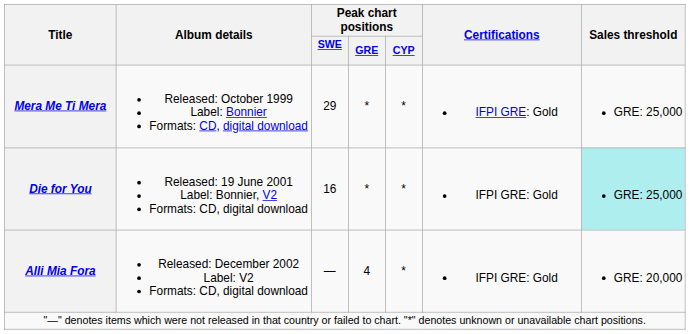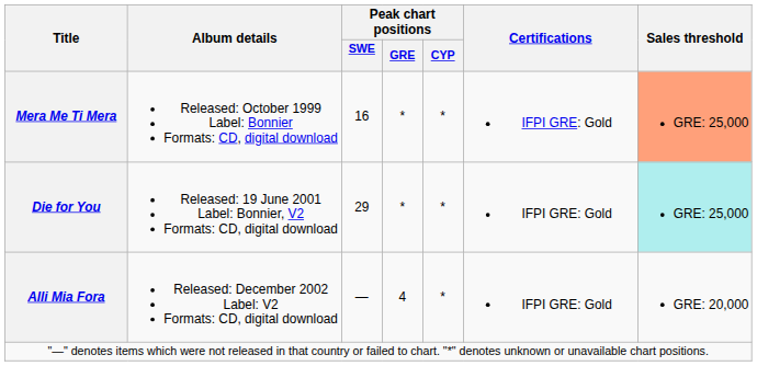 <table class="wikitable plainrowheaders" style="text-align:center;" border="1">
 <tr>
 <th scope="col" rowspan="2" style="width:9em;">Title</th>
 <th scope="col" rowspan="2" style="width:16em;">Album details</th>
 <th scope="col" colspan="3">Peak chart positions</th>
 <th scope="col" rowspan="2" style="width:13em;"><a href='#'>Certifications</a></th>
 <th scope="col" rowspan="2">Sales threshold</th>
 </tr>
 <tr>
 <th scope="col" style="width:3em;font-size:90%;"><a href='#'>SWE</a><br><br></th>
 <th scope="col" style="width:3em;font-size:90%;"><a href='#'>GRE</a></th>
 <th scope="col" style="width:3em;font-size:90%;"><a href='#'>CYP</a></th>
 </tr>
 <tr>
 <th scope="row"><em><a href='#'>Mera Me Ti Mera</a></em></th>
 <td><br><ul><li>Released: October 1999</li><li>Label: <a href='#'>Bonnier</a></li><li>Formats: <a href='#'>CD</a>, <a href='#'>digital download</a></li></ul></td>
-<td>29</td>
+<td>16</td>
 <td>*</td>
 <td>*</td>
 <td><br><ul><li><a href='#'>IFPI GRE</a>: Gold</li></ul></td>
-<td><br><ul><li>GRE: 25,000</li></ul></td>
+<td style="background: lightsalmon;"><br><ul><li>GRE: 25,000</li></ul></td>
 </tr>
 <tr>
 <th scope="row"><em><a href='#'>Die for You</a></em></th>
 <td><br><ul><li>Released: 19 June 2001</li><li>Label: Bonnier, <a href='#'>V2</a></li><li>Formats: CD, digital download</li></ul></td>
-<td>16</td>
+<td>29</td>
 <td>*</td>
 <td>*</td>
 <td><br><ul><li>IFPI GRE: Gold</li></ul></td>
 <td style="background: paleturquoise;"><br><ul><li>GRE: 25,000</li></ul></td>
 </tr>
 <tr>
 <th scope="row"><em><a href='#'>Alli Mia Fora</a></em></th>
 <td><br><ul><li>Released: December 2002</li><li>Label: V2</li><li>Formats: CD, digital download</li></ul></td>
 <td>—</td>
 <td>4</td>
 <td>*</td>
 <td><br><ul><li>IFPI GRE: Gold</li></ul></td>
 <td><br><ul><li>GRE: 20,000</li></ul></td>
 </tr>
 <tr>
 <td colspan="14" style="font-size:90%;">"—" denotes items which were not released in that country or failed to chart. "*" denotes unknown or unavailable chart positions.</td>
 </tr>
 </table>
